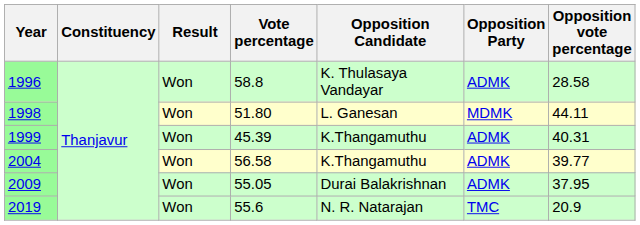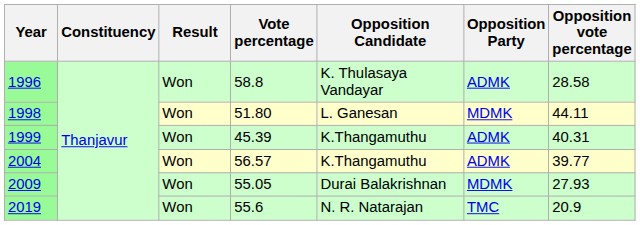 <table class="sortable wikitable">
 <tr>
 <th width=50>Year</th>
 <th width=100>Constituency</th>
 <th width=70>Result</th>
 <th width=70>Vote percentage</th>
 <th width=150>Opposition Candidate</th>
 <th width=70>Opposition Party</th>
 <th width=70>Opposition vote percentage</th>
 </tr>
 <tr style="background:#cfc;">
 <td bgcolor=98FB98><a href='#'>1996</a></td>
 <td rowspan=6><a href='#'>Thanjavur</a></td>
 <td>Won</td>
 <td>58.8</td>
 <td>K. Thulasaya Vandayar</td>
 <td><a href='#'>ADMK</a></td>
 <td>28.58</td>
 </tr>
 <tr style="background:#ffc;">
 <td bgcolor=98FB98><a href='#'>1998</a></td>
 <td>Won</td>
 <td>51.80</td>
 <td>L. Ganesan</td>
 <td><a href='#'>MDMK</a></td>
 <td>44.11</td>
 </tr>
 <tr style="background:#cfc;">
 <td bgcolor=98FB98><a href='#'>1999</a></td>
 <td>Won</td>
 <td>45.39</td>
 <td>K.Thangamuthu</td>
 <td><a href='#'>ADMK</a></td>
 <td>40.31</td>
 </tr>
 <tr style="background:#ffc;">
 <td bgcolor=98FB98><a href='#'>2004</a></td>
 <td>Won</td>
-<td>56.58</td>
+<td>56.57</td>
 <td>K.Thangamuthu</td>
 <td><a href='#'>ADMK</a></td>
 <td>39.77</td>
 </tr>
 <tr style="background:#cfc;">
 <td bgcolor=98FB98><a href='#'>2009</a></td>
 <td>Won</td>
 <td>55.05</td>
 <td>Durai Balakrishnan</td>
-<td><a href='#'>ADMK</a></td>
-<td>37.95</td>
+<td><a href='#'>MDMK</a></td>
+<td>27.93</td>
 </tr>
 <tr style="background:#cfc;">
 <td bgcolor=98FB98><a href='#'>2019</a></td>
 <td>Won</td>
 <td>55.6</td>
 <td>N. R. Natarajan</td>
 <td><a href='#'>TMC</a></td>
 <td>20.9</td>
 </tr>
 </table>
